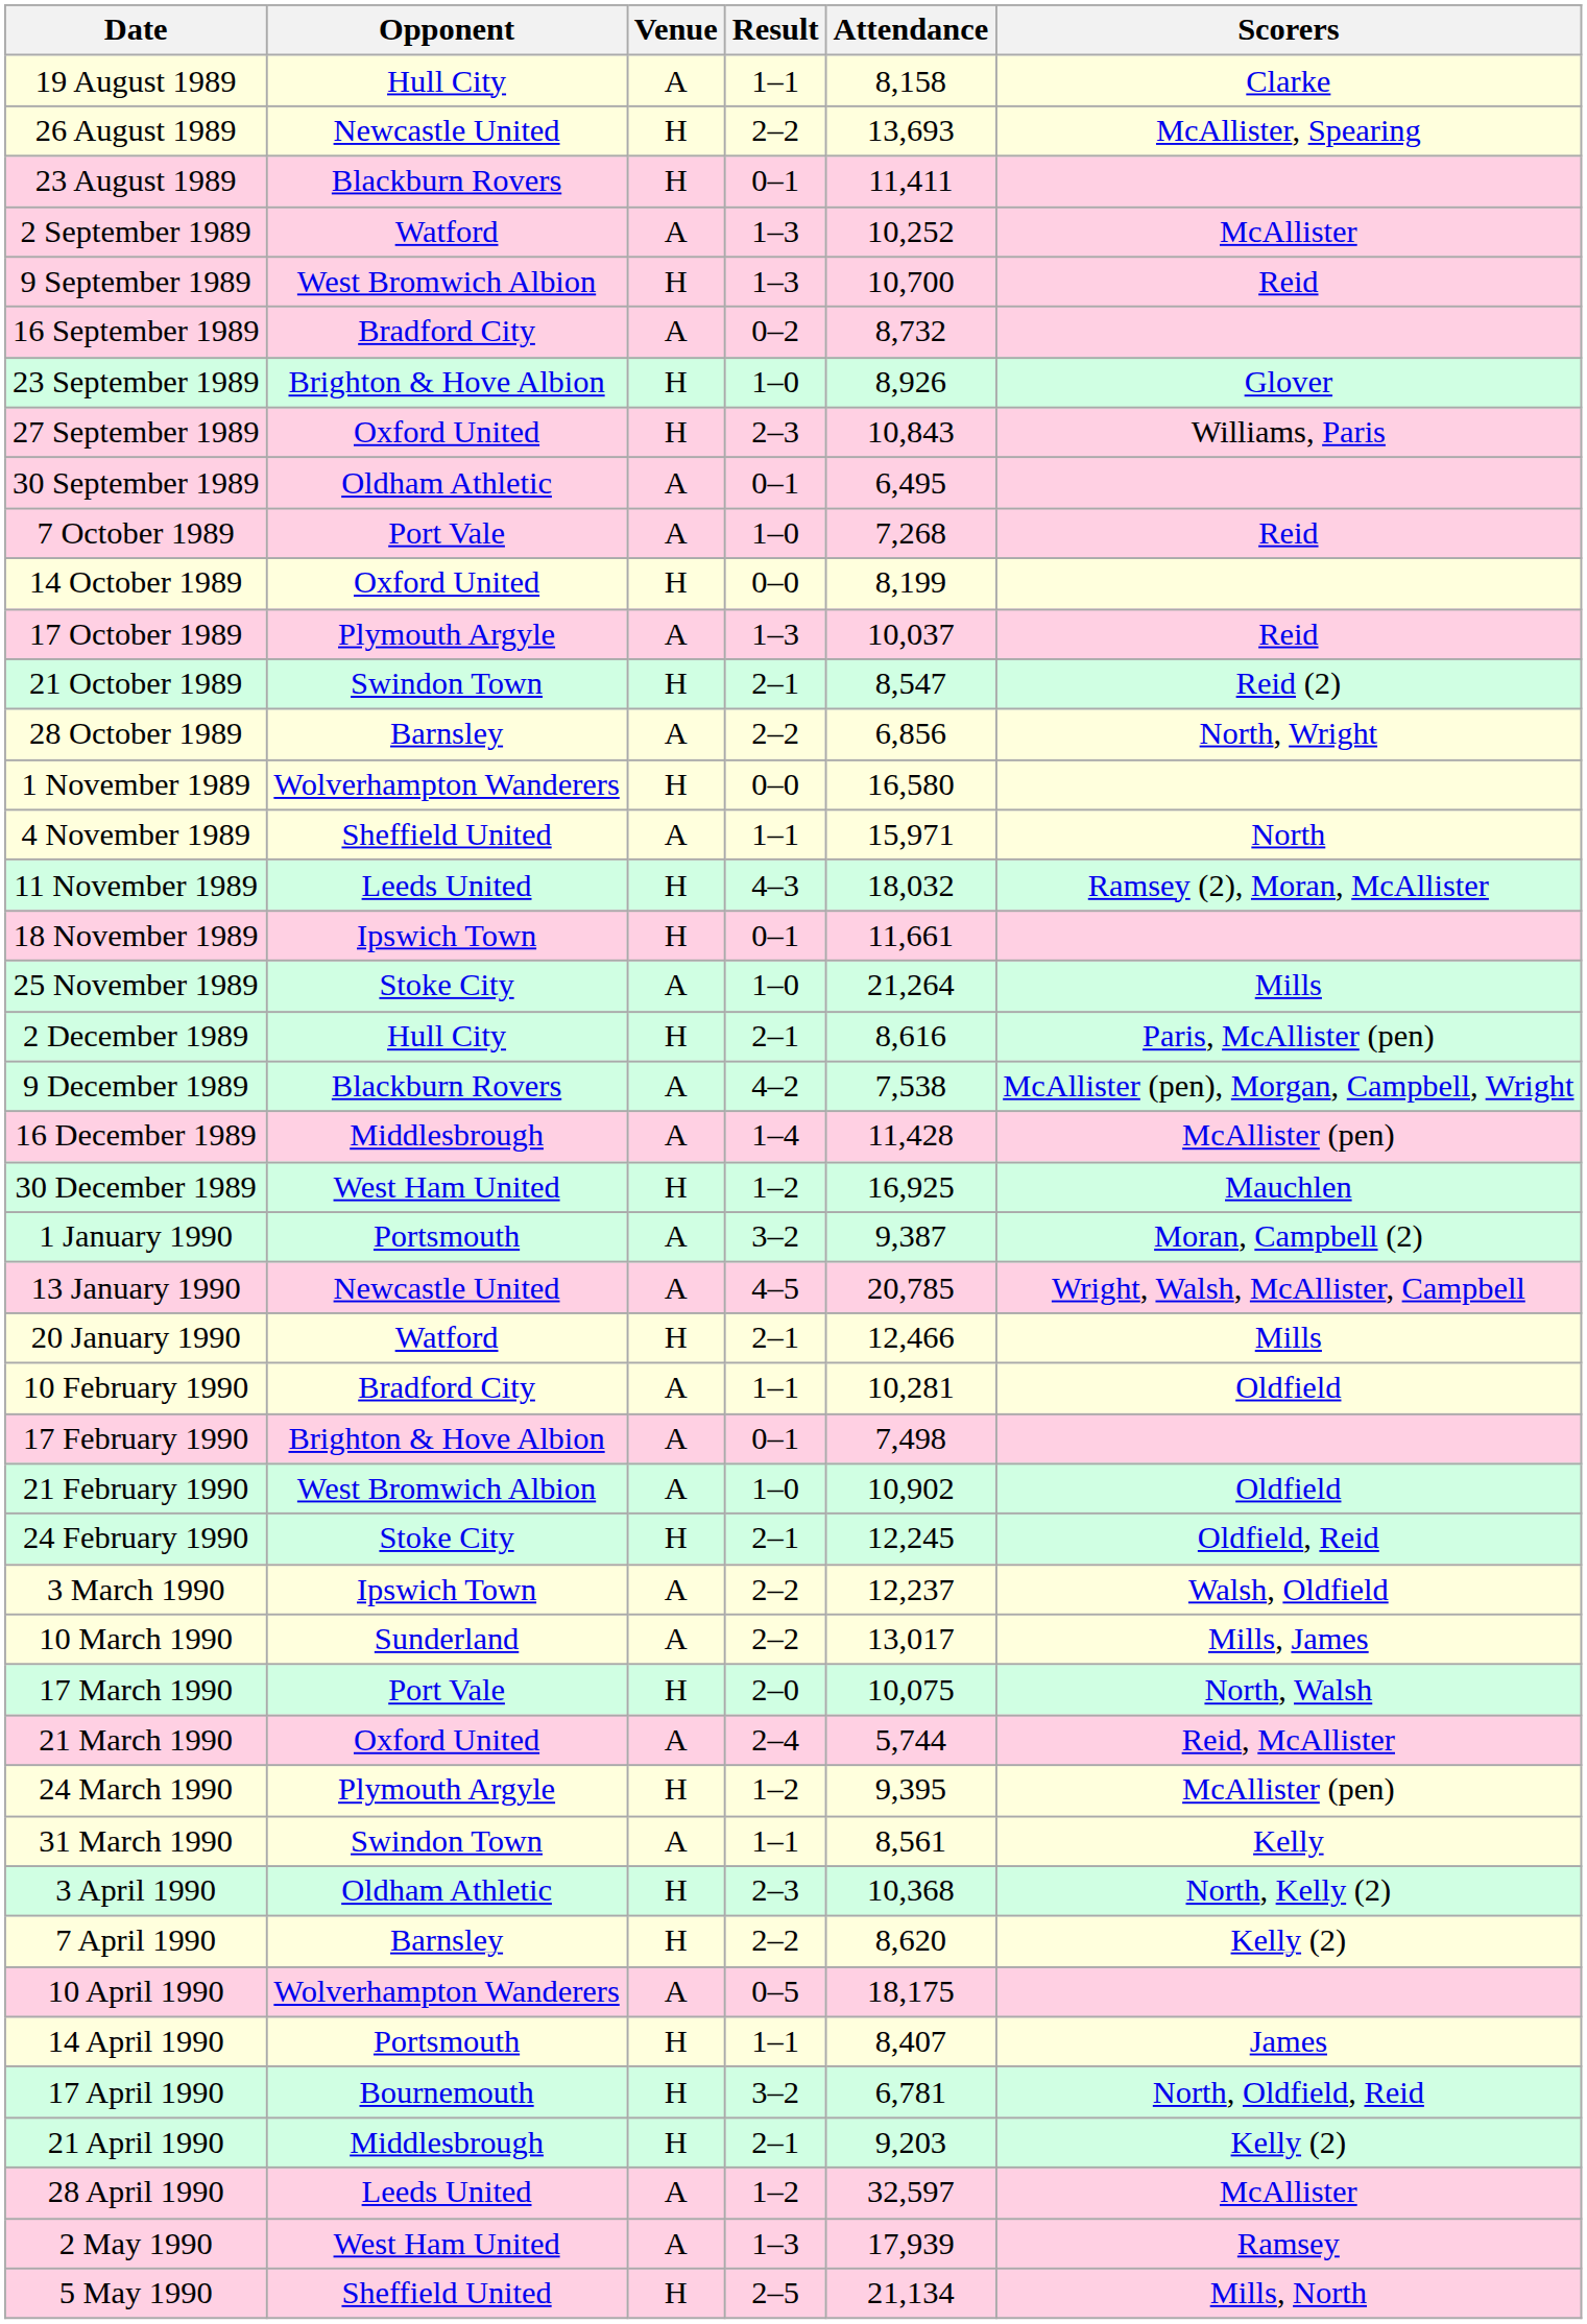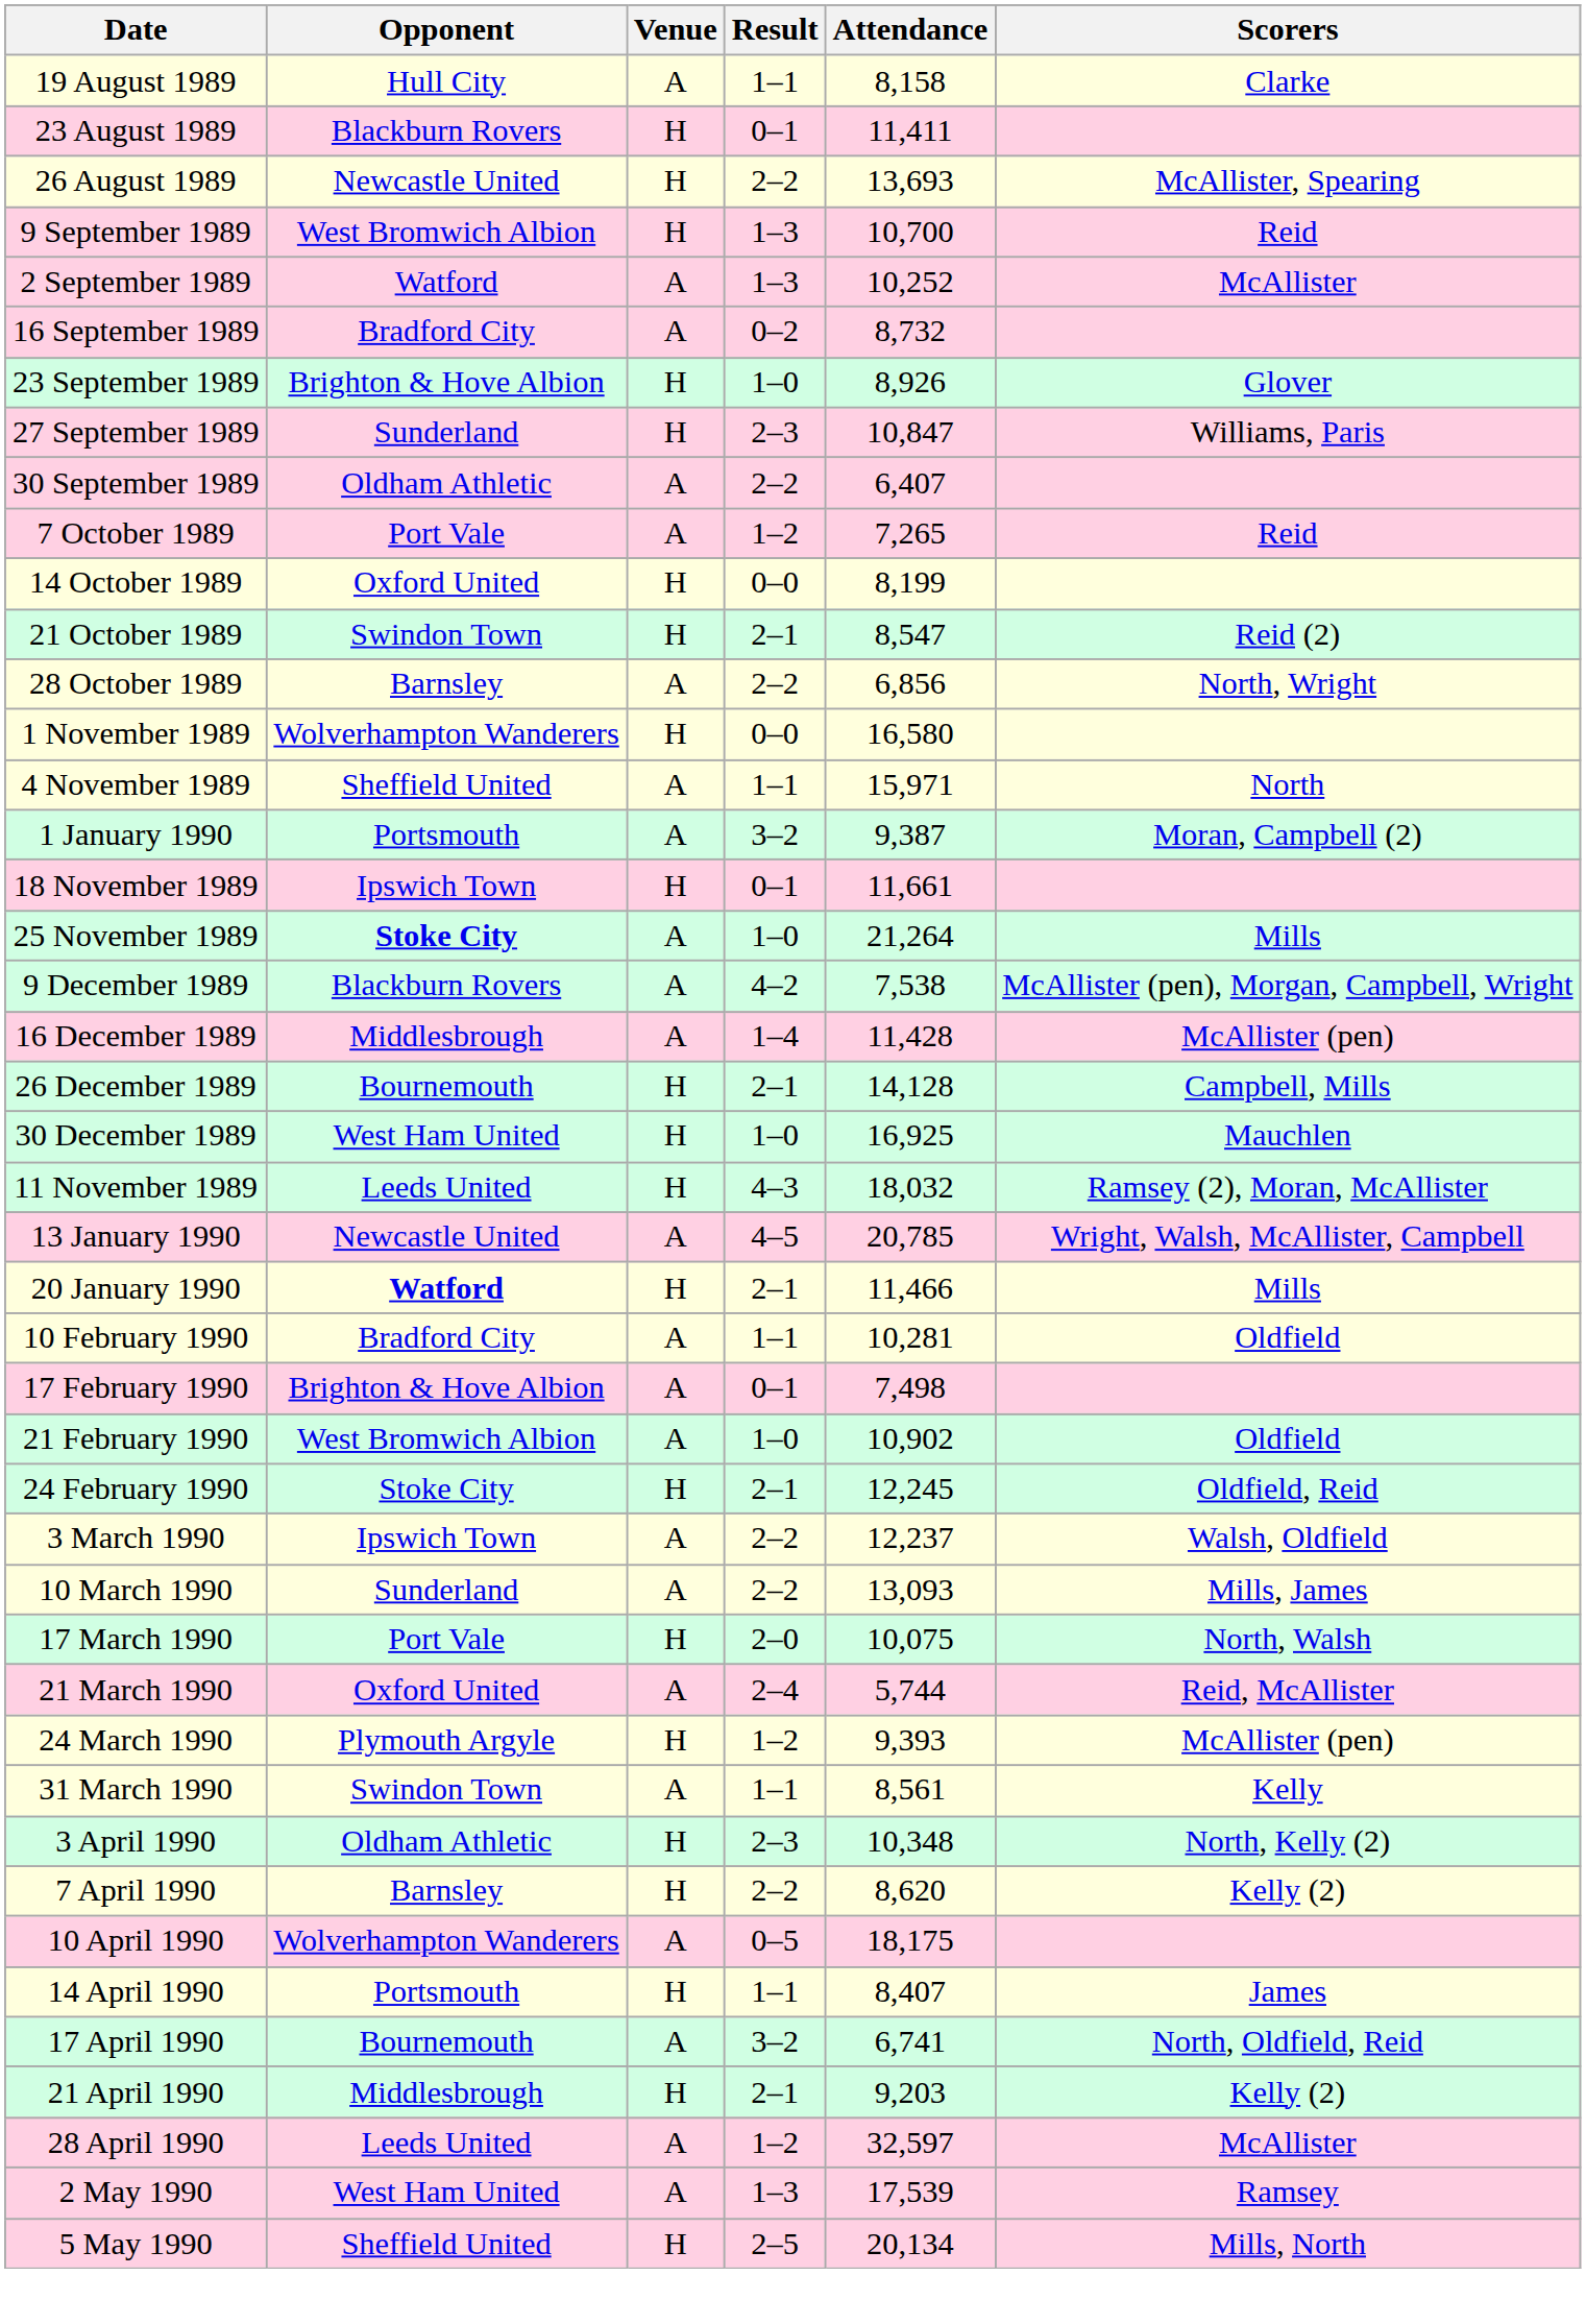 <table class="wikitable sortable" style="text-align:center;">
 <tr>
 <th>Date</th>
 <th>Opponent</th>
 <th>Venue</th>
 <th>Result</th>
 <th>Attendance</th>
 <th>Scorers</th>
 </tr>
 <tr style="background:#ffd;">
 <td>19 August 1989</td>
 <td><a href='#'>Hull City</a></td>
 <td>A</td>
 <td>1–1</td>
 <td>8,158</td>
 <td><a href='#'>Clarke</a></td>
 </tr>
+<tr style="background:#ffd0e3;">
+<td>23 August 1989</td>
+<td><a href='#'>Blackburn Rovers</a></td>
+<td>H</td>
+<td>0–1</td>
+<td>11,411</td>
+<td></td>
+</tr>
 <tr style="background:#ffd;">
 <td>26 August 1989</td>
 <td><a href='#'>Newcastle United</a></td>
 <td>H</td>
 <td>2–2</td>
 <td>13,693</td>
 <td><a href='#'>McAllister</a>, <a href='#'>Spearing</a></td>
 </tr>
 <tr style="background:#ffd0e3;">
-<td>23 August 1989</td>
-<td><a href='#'>Blackburn Rovers</a></td>
+<td>9 September 1989</td>
+<td><a href='#'>West Bromwich Albion</a></td>
 <td>H</td>
-<td>0–1</td>
-<td>11,411</td>
-<td></td>
+<td>1–3</td>
+<td>10,700</td>
+<td><a href='#'>Reid</a></td>
 </tr>
 <tr style="background:#ffd0e3;">
 <td>2 September 1989</td>
 <td><a href='#'>Watford</a></td>
 <td>A</td>
 <td>1–3</td>
 <td>10,252</td>
 <td><a href='#'>McAllister</a></td>
-</tr>
-<tr style="background:#ffd0e3;">
-<td>9 September 1989</td>
-<td><a href='#'>West Bromwich Albion</a></td>
-<td>H</td>
-<td>1–3</td>
-<td>10,700</td>
-<td><a href='#'>Reid</a></td>
 </tr>
 <tr style="background:#ffd0e3;">
 <td>16 September 1989</td>
 <td><a href='#'>Bradford City</a></td>
 <td>A</td>
 <td>0–2</td>
 <td>8,732</td>
 <td></td>
 </tr>
 <tr style="background:#d0ffe3;">
 <td>23 September 1989</td>
 <td><a href='#'>Brighton & Hove Albion</a></td>
 <td>H</td>
 <td>1–0</td>
 <td>8,926</td>
 <td><a href='#'>Glover</a></td>
 </tr>
 <tr style="background:#ffd0e3;">
 <td>27 September 1989</td>
-<td><a href='#'>Oxford United</a></td>
+<td><a href='#'>Sunderland</a></td>
 <td>H</td>
 <td>2–3</td>
-<td>10,843</td>
+<td>10,847</td>
 <td>Williams,  <a href='#'>Paris</a></td>
 </tr>
 <tr style="background:#ffd0e3;">
 <td>30 September 1989</td>
 <td><a href='#'>Oldham Athletic</a></td>
 <td>A</td>
-<td>0–1</td>
-<td>6,495</td>
+<td>2–2</td>
+<td>6,407</td>
 <td></td>
 </tr>
 <tr style="background:#ffd0e3;">
 <td>7 October 1989</td>
 <td><a href='#'>Port Vale</a></td>
 <td>A</td>
-<td>1–0</td>
-<td>7,268</td>
+<td>1–2</td>
+<td>7,265</td>
 <td><a href='#'>Reid</a></td>
 </tr>
 <tr style="background:#ffd;">
 <td>14 October 1989</td>
 <td><a href='#'>Oxford United</a></td>
 <td>H</td>
 <td>0–0</td>
 <td>8,199</td>
 <td></td>
-</tr>
-<tr style="background:#ffd0e3;">
-<td>17 October 1989</td>
-<td><a href='#'>Plymouth Argyle</a></td>
-<td>A</td>
-<td>1–3</td>
-<td>10,037</td>
-<td><a href='#'>Reid</a></td>
 </tr>
 <tr style="background:#d0ffe3;">
 <td>21 October 1989</td>
 <td><a href='#'>Swindon Town</a></td>
 <td>H</td>
 <td>2–1</td>
 <td>8,547</td>
 <td><a href='#'>Reid</a> (2)</td>
 </tr>
 <tr style="background:#ffd;">
 <td>28 October 1989</td>
 <td><a href='#'>Barnsley</a></td>
 <td>A</td>
 <td>2–2</td>
 <td>6,856</td>
 <td><a href='#'>North</a>, <a href='#'>Wright</a></td>
 </tr>
 <tr style="background:#ffd;">
 <td>1 November 1989</td>
 <td><a href='#'>Wolverhampton Wanderers</a></td>
 <td>H</td>
 <td>0–0</td>
 <td>16,580</td>
 <td></td>
 </tr>
 <tr style="background:#ffd;">
 <td>4 November 1989</td>
 <td><a href='#'>Sheffield United</a></td>
 <td>A</td>
 <td>1–1</td>
 <td>15,971</td>
 <td><a href='#'>North</a></td>
 </tr>
 <tr style="background:#d0ffe3;">
-<td>11 November 1989</td>
-<td><a href='#'>Leeds United</a></td>
-<td>H</td>
-<td>4–3</td>
-<td>18,032</td>
-<td><a href='#'>Ramsey</a> (2), <a href='#'>Moran</a>, <a href='#'>McAllister</a></td>
+<td>1 January 1990</td>
+<td><a href='#'>Portsmouth</a></td>
+<td>A</td>
+<td>3–2</td>
+<td>9,387</td>
+<td><a href='#'>Moran</a>, <a href='#'>Campbell</a> (2)</td>
 </tr>
 <tr style="background:#ffd0e3;">
 <td>18 November 1989</td>
 <td><a href='#'>Ipswich Town</a></td>
 <td>H</td>
 <td>0–1</td>
 <td>11,661</td>
 <td></td>
 </tr>
 <tr style="background:#d0ffe3;">
 <td>25 November 1989</td>
-<td><a href='#'>Stoke City</a></td>
+<td><strong><a href='#'>Stoke City</a></strong></td>
 <td>A</td>
 <td>1–0</td>
 <td>21,264</td>
 <td><a href='#'>Mills</a></td>
-</tr>
-<tr style="background:#d0ffe3;">
-<td>2 December 1989</td>
-<td><a href='#'>Hull City</a></td>
-<td>H</td>
-<td>2–1</td>
-<td>8,616</td>
-<td><a href='#'>Paris</a>, <a href='#'>McAllister</a> (pen)</td>
 </tr>
 <tr style="background:#d0ffe3;">
 <td>9 December 1989</td>
 <td><a href='#'>Blackburn Rovers</a></td>
 <td>A</td>
 <td>4–2</td>
 <td>7,538</td>
 <td><a href='#'>McAllister</a> (pen), <a href='#'>Morgan</a>, <a href='#'>Campbell</a>, <a href='#'>Wright</a></td>
 </tr>
 <tr style="background:#ffd0e3;">
 <td>16 December 1989</td>
 <td><a href='#'>Middlesbrough</a></td>
 <td>A</td>
 <td>1–4</td>
 <td>11,428</td>
 <td><a href='#'>McAllister</a> (pen)</td>
 </tr>
 <tr style="background:#d0ffe3;">
+<td>26 December 1989</td>
+<td><a href='#'>Bournemouth</a></td>
+<td>H</td>
+<td>2–1</td>
+<td>14,128</td>
+<td><a href='#'>Campbell</a>, <a href='#'>Mills</a></td>
+</tr>
+<tr style="background:#d0ffe3;">
 <td>30 December 1989</td>
 <td><a href='#'>West Ham United</a></td>
 <td>H</td>
-<td>1–2</td>
+<td>1–0</td>
 <td>16,925</td>
 <td><a href='#'>Mauchlen</a></td>
 </tr>
 <tr style="background:#d0ffe3;">
-<td>1 January 1990</td>
-<td><a href='#'>Portsmouth</a></td>
-<td>A</td>
-<td>3–2</td>
-<td>9,387</td>
-<td><a href='#'>Moran</a>, <a href='#'>Campbell</a> (2)</td>
+<td>11 November 1989</td>
+<td><a href='#'>Leeds United</a></td>
+<td>H</td>
+<td>4–3</td>
+<td>18,032</td>
+<td><a href='#'>Ramsey</a> (2), <a href='#'>Moran</a>, <a href='#'>McAllister</a></td>
 </tr>
 <tr style="background:#ffd0e3;">
 <td>13 January 1990</td>
 <td><a href='#'>Newcastle United</a></td>
 <td>A</td>
 <td>4–5</td>
 <td>20,785</td>
 <td><a href='#'>Wright</a>, <a href='#'>Walsh</a>, <a href='#'>McAllister</a>, <a href='#'>Campbell</a></td>
 </tr>
 <tr style="background:#ffd;">
 <td>20 January 1990</td>
-<td><a href='#'>Watford</a></td>
+<td><strong><a href='#'>Watford</a></strong></td>
 <td>H</td>
 <td>2–1</td>
-<td>12,466</td>
+<td>11,466</td>
 <td><a href='#'>Mills</a></td>
 </tr>
 <tr style="background:#ffd;">
 <td>10 February 1990</td>
 <td><a href='#'>Bradford City</a></td>
 <td>A</td>
 <td>1–1</td>
 <td>10,281</td>
 <td><a href='#'>Oldfield</a></td>
 </tr>
 <tr style="background:#ffd0e3;">
 <td>17 February 1990</td>
 <td><a href='#'>Brighton & Hove Albion</a></td>
 <td>A</td>
 <td>0–1</td>
 <td>7,498</td>
 <td></td>
 </tr>
 <tr style="background:#d0ffe3;">
 <td>21 February 1990</td>
 <td><a href='#'>West Bromwich Albion</a></td>
 <td>A</td>
 <td>1–0</td>
 <td>10,902</td>
 <td><a href='#'>Oldfield</a></td>
 </tr>
 <tr style="background:#d0ffe3;">
 <td>24 February 1990</td>
 <td><a href='#'>Stoke City</a></td>
 <td>H</td>
 <td>2–1</td>
 <td>12,245</td>
 <td><a href='#'>Oldfield</a>, <a href='#'>Reid</a></td>
 </tr>
 <tr style="background:#ffd;">
 <td>3 March 1990</td>
 <td><a href='#'>Ipswich Town</a></td>
 <td>A</td>
 <td>2–2</td>
 <td>12,237</td>
 <td><a href='#'>Walsh</a>, <a href='#'>Oldfield</a></td>
 </tr>
 <tr style="background:#ffd;">
 <td>10 March 1990</td>
 <td><a href='#'>Sunderland</a></td>
 <td>A</td>
 <td>2–2</td>
-<td>13,017</td>
+<td>13,093</td>
 <td><a href='#'>Mills</a>, <a href='#'>James</a></td>
 </tr>
 <tr style="background:#d0ffe3;">
 <td>17 March 1990</td>
 <td><a href='#'>Port Vale</a></td>
 <td>H</td>
 <td>2–0</td>
 <td>10,075</td>
 <td><a href='#'>North</a>, <a href='#'>Walsh</a></td>
 </tr>
 <tr style="background:#ffd0e3;">
 <td>21 March 1990</td>
 <td><a href='#'>Oxford United</a></td>
 <td>A</td>
 <td>2–4</td>
 <td>5,744</td>
 <td><a href='#'>Reid</a>, <a href='#'>McAllister</a></td>
 </tr>
 <tr style="background:#ffd;">
 <td>24 March 1990</td>
 <td><a href='#'>Plymouth Argyle</a></td>
 <td>H</td>
 <td>1–2</td>
-<td>9,395</td>
+<td>9,393</td>
 <td><a href='#'>McAllister</a> (pen)</td>
 </tr>
 <tr style="background:#ffd;">
 <td>31 March 1990</td>
 <td><a href='#'>Swindon Town</a></td>
 <td>A</td>
 <td>1–1</td>
 <td>8,561</td>
 <td><a href='#'>Kelly</a></td>
 </tr>
 <tr style="background:#d0ffe3;">
 <td>3 April 1990</td>
 <td><a href='#'>Oldham Athletic</a></td>
 <td>H</td>
 <td>2–3</td>
-<td>10,368</td>
+<td>10,348</td>
 <td><a href='#'>North</a>, <a href='#'>Kelly</a> (2)</td>
 </tr>
 <tr style="background:#ffd;">
 <td>7 April 1990</td>
 <td><a href='#'>Barnsley</a></td>
 <td>H</td>
 <td>2–2</td>
 <td>8,620</td>
 <td><a href='#'>Kelly</a> (2)</td>
 </tr>
 <tr style="background:#ffd0e3;">
 <td>10 April 1990</td>
 <td><a href='#'>Wolverhampton Wanderers</a></td>
 <td>A</td>
 <td>0–5</td>
 <td>18,175</td>
 <td></td>
 </tr>
 <tr style="background:#ffd;">
 <td>14 April 1990</td>
 <td><a href='#'>Portsmouth</a></td>
 <td>H</td>
 <td>1–1</td>
 <td>8,407</td>
 <td><a href='#'>James</a></td>
 </tr>
 <tr style="background:#d0ffe3;">
 <td>17 April 1990</td>
 <td><a href='#'>Bournemouth</a></td>
-<td>H</td>
+<td>A</td>
 <td>3–2</td>
-<td>6,781</td>
+<td>6,741</td>
 <td><a href='#'>North</a>, <a href='#'>Oldfield</a>, <a href='#'>Reid</a></td>
 </tr>
 <tr style="background:#d0ffe3;">
 <td>21 April 1990</td>
 <td><a href='#'>Middlesbrough</a></td>
 <td>H</td>
 <td>2–1</td>
 <td>9,203</td>
 <td><a href='#'>Kelly</a> (2)</td>
 </tr>
 <tr style="background:#ffd0e3;">
 <td>28 April 1990</td>
 <td><a href='#'>Leeds United</a></td>
 <td>A</td>
 <td>1–2</td>
 <td>32,597</td>
 <td><a href='#'>McAllister</a></td>
 </tr>
 <tr style="background:#ffd0e3;">
 <td>2 May 1990</td>
 <td><a href='#'>West Ham United</a></td>
 <td>A</td>
 <td>1–3</td>
-<td>17,939</td>
+<td>17,539</td>
 <td><a href='#'>Ramsey</a></td>
 </tr>
 <tr style="background:#ffd0e3;">
 <td>5 May 1990</td>
 <td><a href='#'>Sheffield United</a></td>
 <td>H</td>
 <td>2–5</td>
-<td>21,134</td>
+<td>20,134</td>
 <td><a href='#'>Mills</a>, <a href='#'>North</a></td>
 </tr>
 </table>
